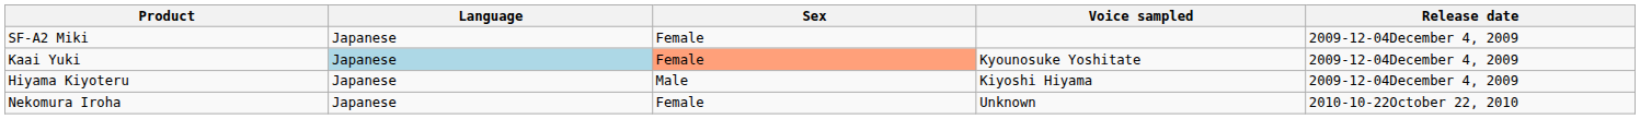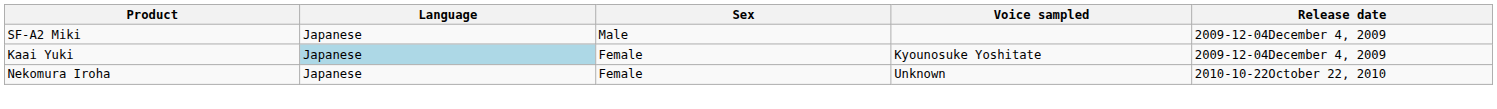 <table class="wikitable sortable" style="text-align:left; width:100%">
 <tr>
 <th width="5%">Product</th>
 <th width="5%">Language</th>
 <th width="5%">Sex</th>
 <th width="5%">Voice sampled</th>
 <th width="5%">Release date</th>
 </tr>
 <tr>
 <td>SF-A2 Miki</td>
 <td>Japanese</td>
-<td>Female</td>
+<td>Male</td>
 <td></td>
 <td><span>2009-12-04</span>December 4, 2009</td>
 </tr>
 <tr>
 <td>Kaai Yuki</td>
 <td style="background: lightblue;">Japanese</td>
-<td style="background: lightsalmon;">Female</td>
+<td>Female</td>
 <td>Kyounosuke Yoshitate</td>
-<td><span>2009-12-04</span>December 4, 2009</td>
-</tr>
-<tr>
-<td>Hiyama Kiyoteru</td>
-<td>Japanese</td>
-<td>Male</td>
-<td>Kiyoshi Hiyama</td>
 <td><span>2009-12-04</span>December 4, 2009</td>
 </tr>
 <tr>
 <td>Nekomura Iroha</td>
 <td>Japanese</td>
 <td>Female</td>
 <td>Unknown</td>
 <td><span>2010-10-22</span>October 22, 2010</td>
 </tr>
 </table>
